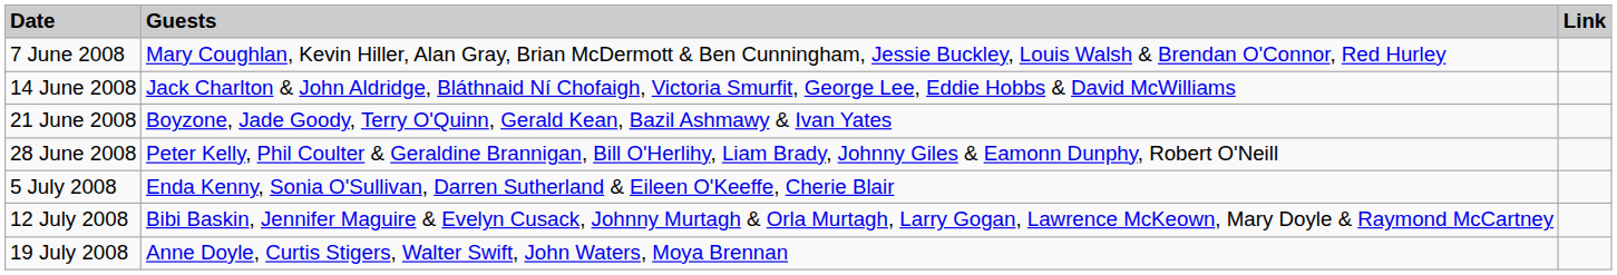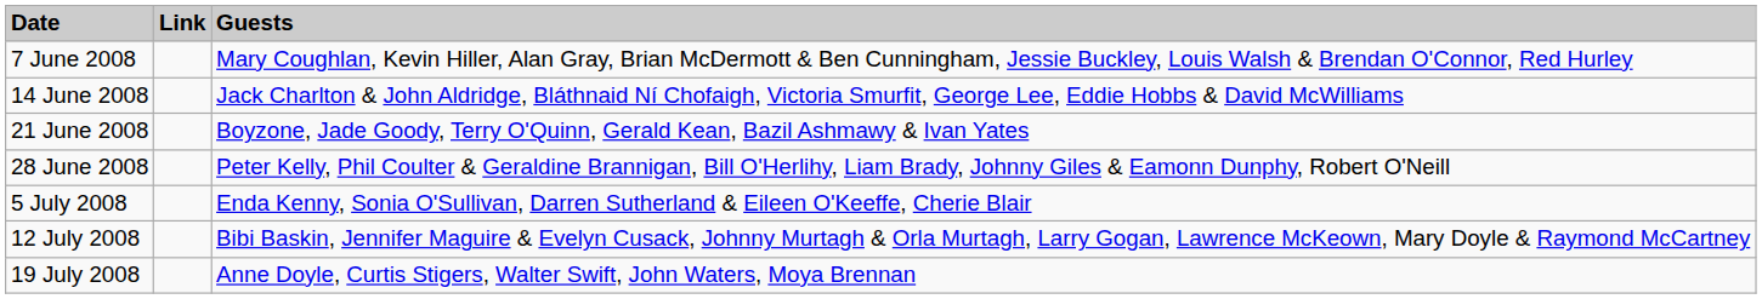 <table class="wikitable">
 <tr style="background:#ccc;">
 <td><strong>Date</strong></td>
+<td><strong>Link</strong></td>
 <td><strong>Guests</strong></td>
-<td><strong>Link</strong></td>
 </tr>
 <tr>
 <td>7 June 2008</td>
+<td></td>
 <td><a href='#'>Mary Coughlan</a>, Kevin Hiller, Alan Gray, Brian McDermott & Ben Cunningham, <a href='#'>Jessie Buckley</a>, <a href='#'>Louis Walsh</a> & <a href='#'>Brendan O'Connor</a>, <a href='#'>Red Hurley</a></td>
-<td></td>
 </tr>
 <tr>
 <td>14 June 2008</td>
+<td></td>
 <td><a href='#'>Jack Charlton</a> & <a href='#'>John Aldridge</a>, <a href='#'>Bláthnaid Ní Chofaigh</a>, <a href='#'>Victoria Smurfit</a>, <a href='#'>George Lee</a>, <a href='#'>Eddie Hobbs</a> & <a href='#'>David McWilliams</a></td>
-<td></td>
 </tr>
 <tr>
 <td>21 June 2008</td>
+<td></td>
 <td><a href='#'>Boyzone</a>, <a href='#'>Jade Goody</a>, <a href='#'>Terry O'Quinn</a>, <a href='#'>Gerald Kean</a>, <a href='#'>Bazil Ashmawy</a> & <a href='#'>Ivan Yates</a></td>
-<td></td>
 </tr>
 <tr>
 <td>28 June 2008</td>
+<td></td>
 <td><a href='#'>Peter Kelly</a>, <a href='#'>Phil Coulter</a> & <a href='#'>Geraldine Brannigan</a>, <a href='#'>Bill O'Herlihy</a>, <a href='#'>Liam Brady</a>, <a href='#'>Johnny Giles</a> & <a href='#'>Eamonn Dunphy</a>, Robert O'Neill</td>
-<td></td>
 </tr>
 <tr>
 <td>5 July 2008</td>
+<td></td>
 <td><a href='#'>Enda Kenny</a>, <a href='#'>Sonia O'Sullivan</a>, <a href='#'>Darren Sutherland</a> & <a href='#'>Eileen O'Keeffe</a>, <a href='#'>Cherie Blair</a></td>
-<td></td>
 </tr>
 <tr>
 <td>12 July 2008</td>
+<td></td>
 <td><a href='#'>Bibi Baskin</a>, <a href='#'>Jennifer Maguire</a> & <a href='#'>Evelyn Cusack</a>, <a href='#'>Johnny Murtagh</a> & <a href='#'>Orla Murtagh</a>, <a href='#'>Larry Gogan</a>, <a href='#'>Lawrence McKeown</a>, Mary Doyle & <a href='#'>Raymond McCartney</a></td>
-<td></td>
 </tr>
 <tr>
 <td>19 July 2008</td>
+<td></td>
 <td><a href='#'>Anne Doyle</a>, <a href='#'>Curtis Stigers</a>, <a href='#'>Walter Swift</a>, <a href='#'>John Waters</a>, <a href='#'>Moya Brennan</a></td>
-<td></td>
 </tr>
 </table>
